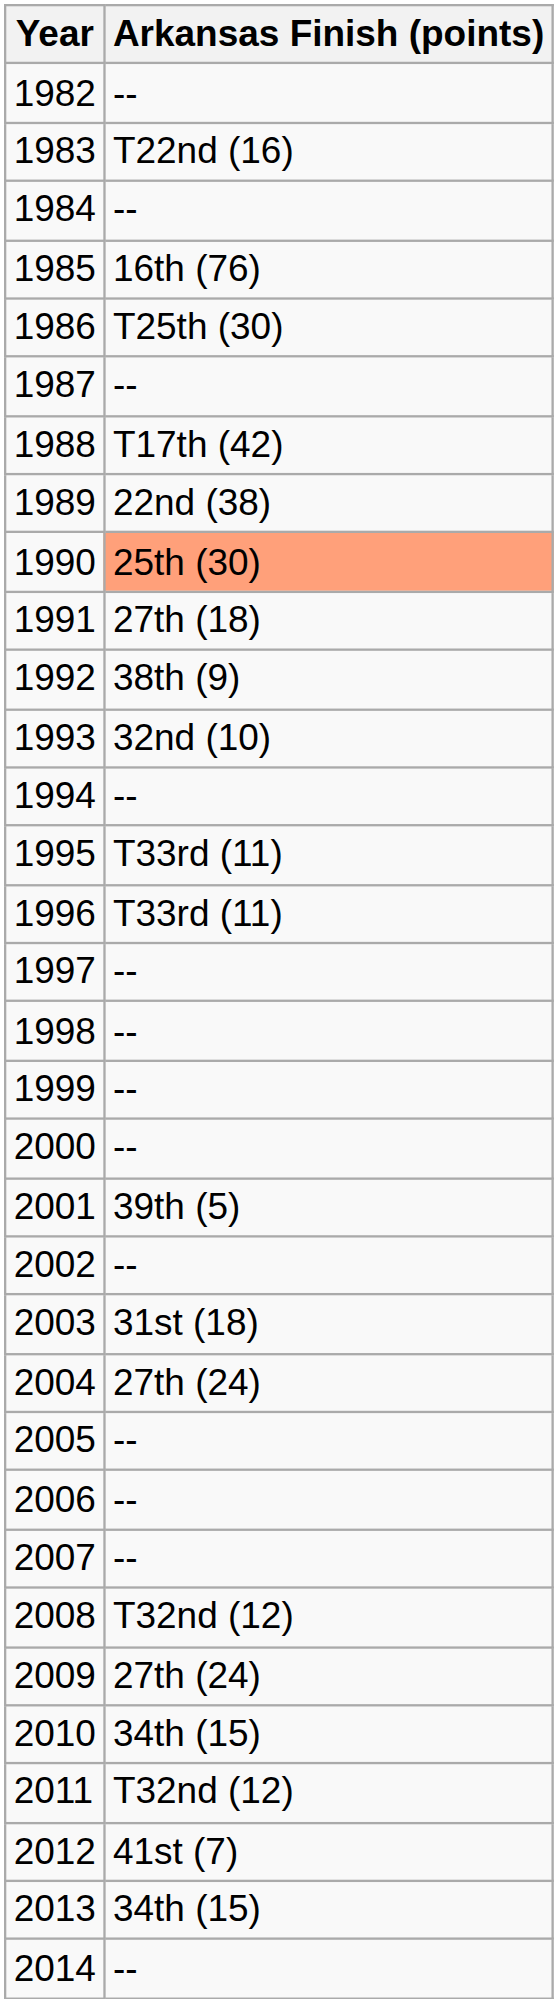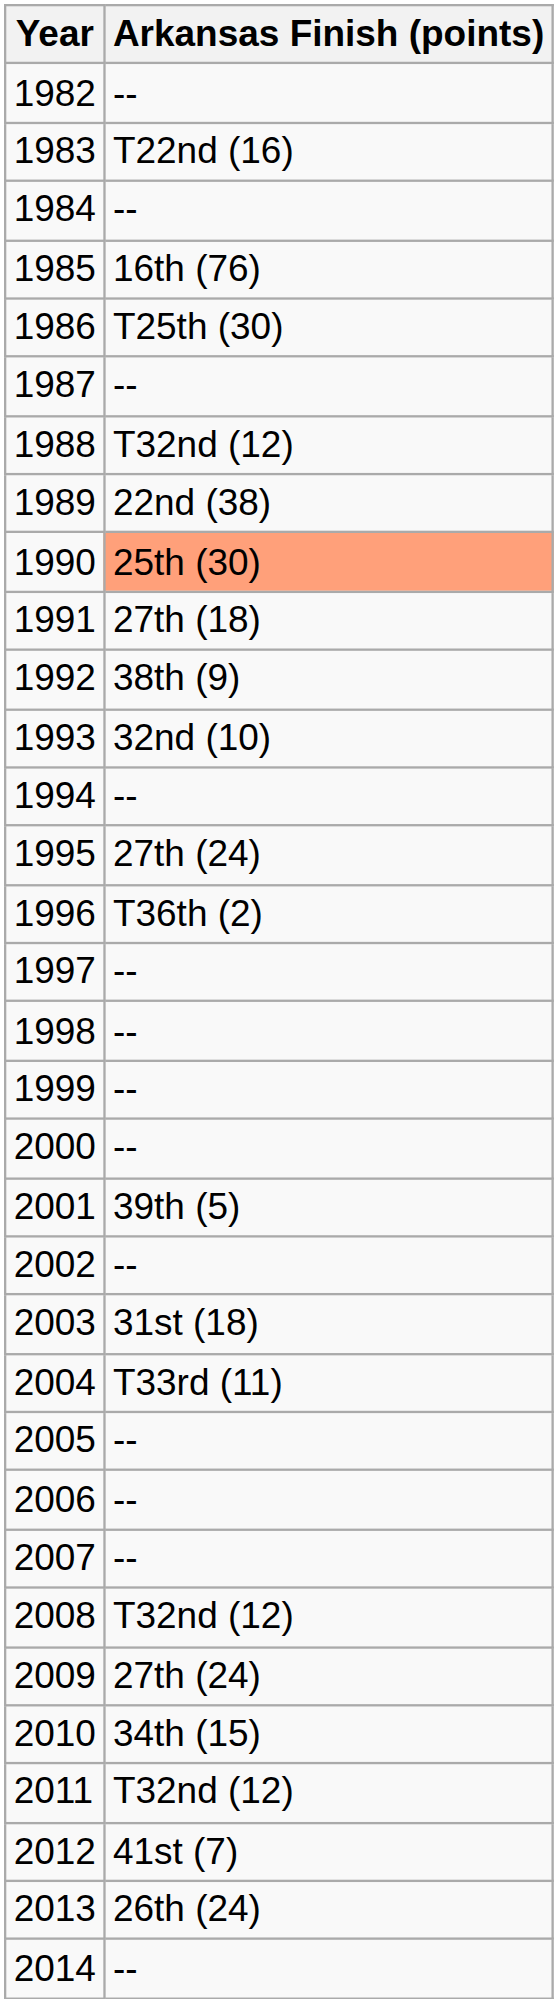 <table class="wikitable">
 <tr>
 <th>Year</th>
 <th>Arkansas Finish (points)</th>
 </tr>
 <tr>
 <td>1982</td>
 <td>--</td>
 </tr>
 <tr>
 <td>1983</td>
 <td>T22nd (16)</td>
 </tr>
 <tr>
 <td>1984</td>
 <td>--</td>
 </tr>
 <tr>
 <td>1985</td>
 <td>16th (76)</td>
 </tr>
 <tr>
 <td>1986</td>
 <td>T25th (30)</td>
 </tr>
 <tr>
 <td>1987</td>
 <td>--</td>
 </tr>
 <tr>
 <td>1988</td>
-<td>T17th (42)</td>
+<td>T32nd (12)</td>
 </tr>
 <tr>
 <td>1989</td>
 <td>22nd (38)</td>
 </tr>
 <tr>
 <td>1990</td>
 <td style="background: lightsalmon;">25th (30)</td>
 </tr>
 <tr>
 <td>1991</td>
 <td>27th (18)</td>
 </tr>
 <tr>
 <td>1992</td>
 <td>38th (9)</td>
 </tr>
 <tr>
 <td>1993</td>
 <td>32nd (10)</td>
 </tr>
 <tr>
 <td>1994</td>
 <td>--</td>
 </tr>
 <tr>
 <td>1995</td>
-<td>T33rd (11)</td>
+<td>27th (24)</td>
 </tr>
 <tr>
 <td>1996</td>
-<td>T33rd (11)</td>
+<td>T36th (2)</td>
 </tr>
 <tr>
 <td>1997</td>
 <td>--</td>
 </tr>
 <tr>
 <td>1998</td>
 <td>--</td>
 </tr>
 <tr>
 <td>1999</td>
 <td>--</td>
 </tr>
 <tr>
 <td>2000</td>
 <td>--</td>
 </tr>
 <tr>
 <td>2001</td>
 <td>39th (5)</td>
 </tr>
 <tr>
 <td>2002</td>
 <td>--</td>
 </tr>
 <tr>
 <td>2003</td>
 <td>31st (18)</td>
 </tr>
 <tr>
 <td>2004</td>
-<td>27th (24)</td>
+<td>T33rd (11)</td>
 </tr>
 <tr>
 <td>2005</td>
 <td>--</td>
 </tr>
 <tr>
 <td>2006</td>
 <td>--</td>
 </tr>
 <tr>
 <td>2007</td>
 <td>--</td>
 </tr>
 <tr>
 <td>2008</td>
 <td>T32nd (12)</td>
 </tr>
 <tr>
 <td>2009</td>
 <td>27th (24)</td>
 </tr>
 <tr>
 <td>2010</td>
 <td>34th (15)</td>
 </tr>
 <tr>
 <td>2011</td>
 <td>T32nd (12)</td>
 </tr>
 <tr>
 <td>2012</td>
 <td>41st (7)</td>
 </tr>
 <tr>
 <td>2013</td>
-<td>34th (15)</td>
+<td>26th (24)</td>
 </tr>
 <tr>
 <td>2014</td>
 <td>--</td>
 </tr>
 </table>
